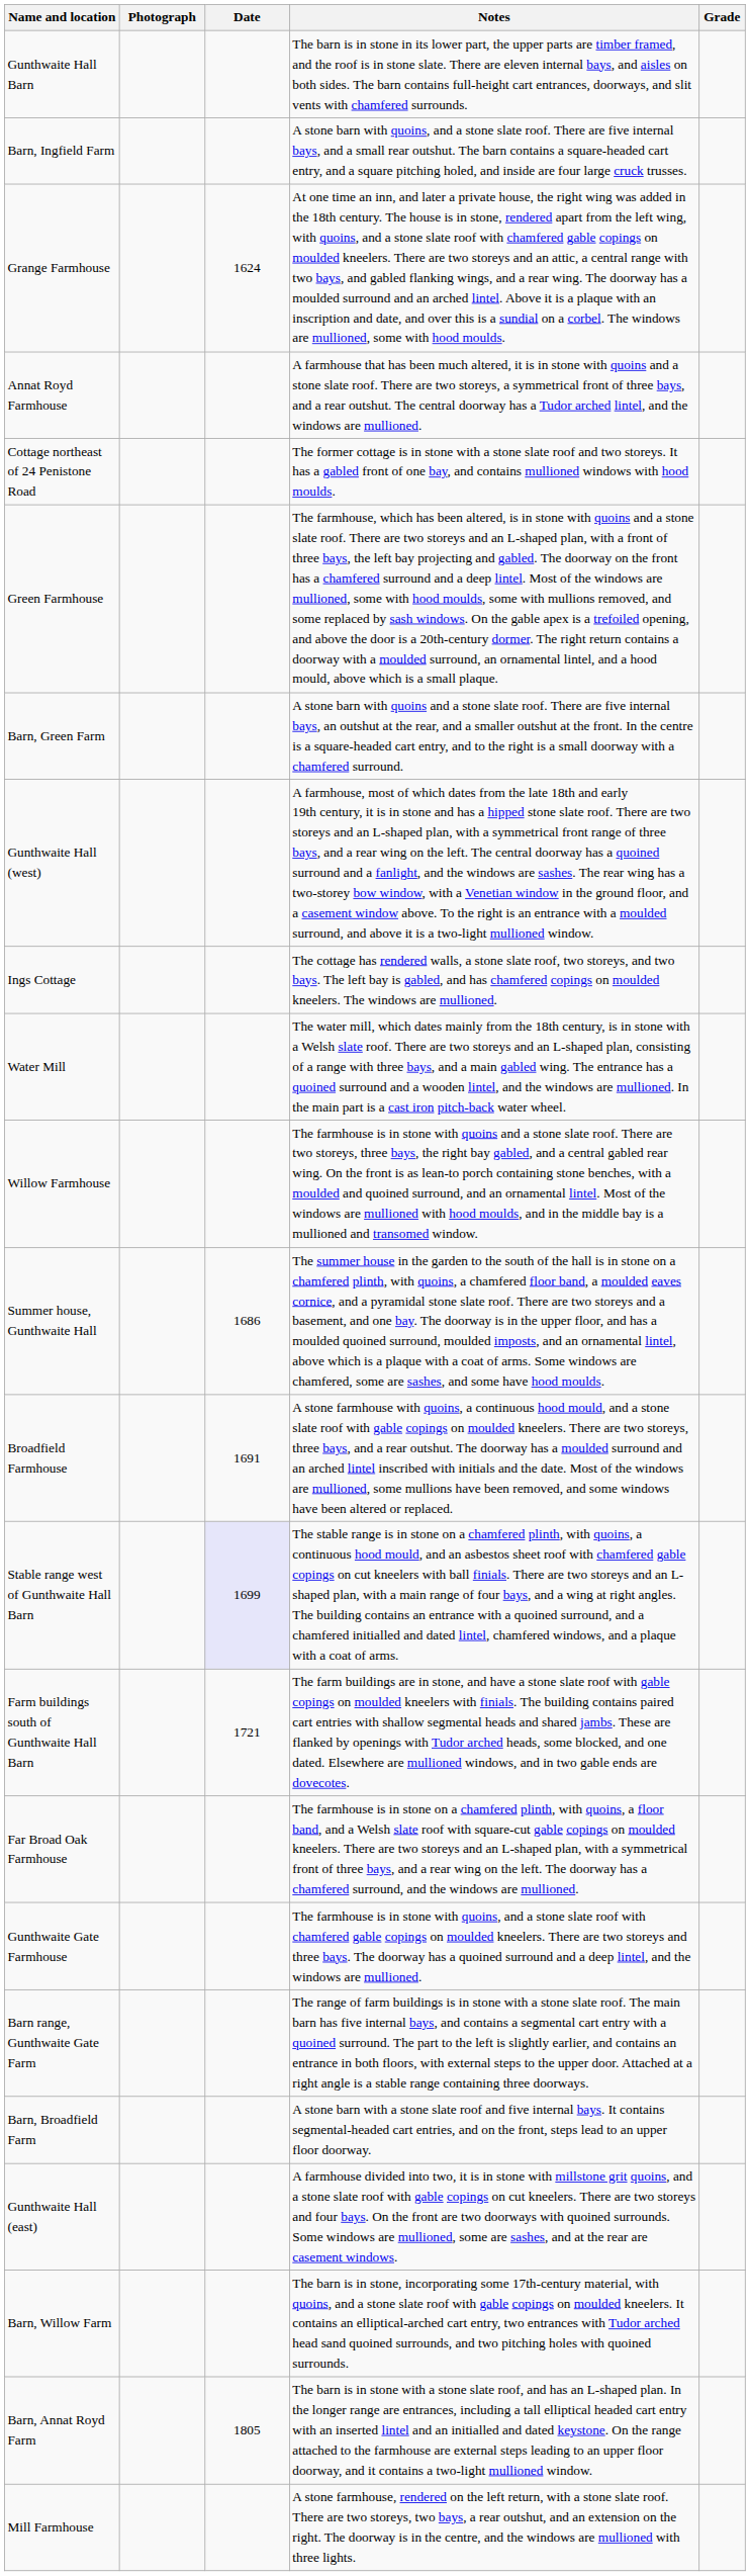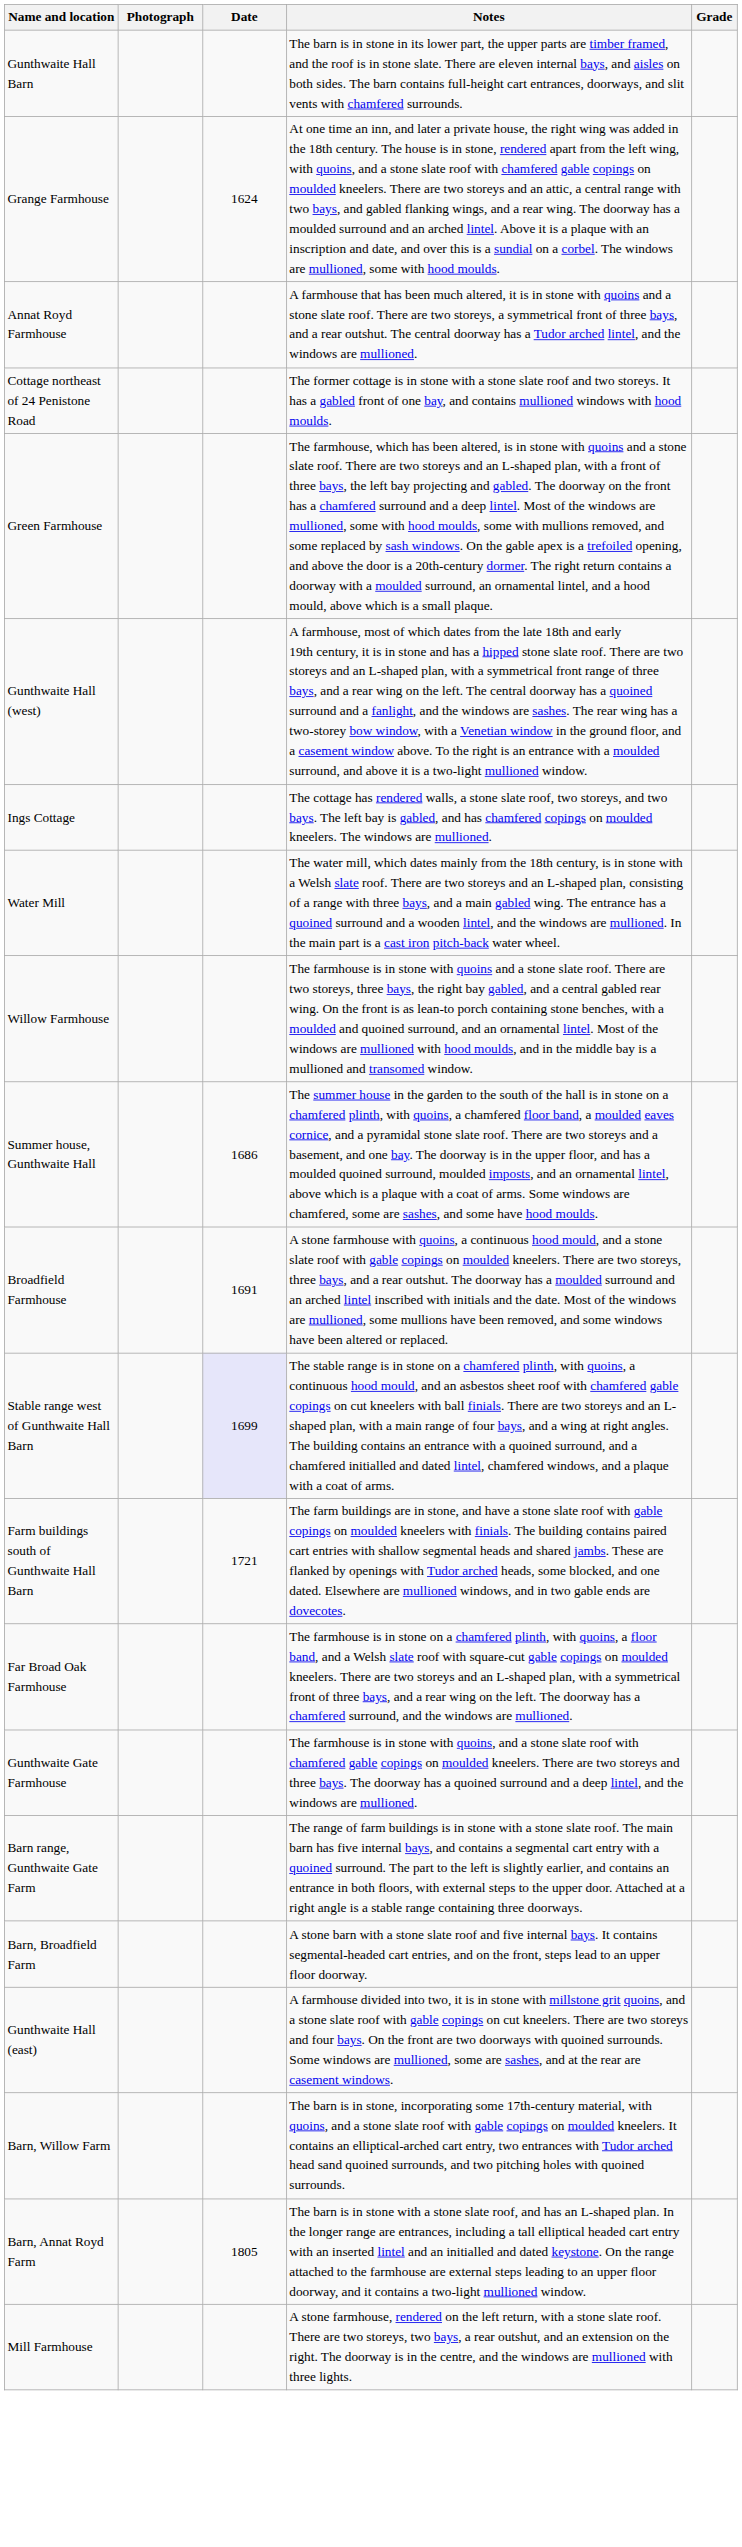 <table class="wikitable sortable plainrowheaders" style="width:100%; border:0; text-align:left; line-height:150%;">
 <tr>
 <th scope="col"  style="width:150px">Name and location</th>
 <th scope="col"  style="width:100px" class="unsortable">Photograph</th>
 <th scope="col"  style="width:120px">Date</th>
 <th scope="col"  style="width:650px" class="unsortable">Notes</th>
 <th scope="col"  style="width:50px">Grade</th>
 </tr>
 <tr>
 <td>Gunthwaite Hall Barn<br><small></small></td>
 <td></td>
 <td align="center"></td>
 <td>The barn is in stone in its lower part, the upper parts are <a href='#'>timber framed</a>, and the roof is in stone slate.  There are eleven internal <a href='#'>bays</a>, and <a href='#'>aisles</a> on both sides.  The barn contains full-height cart entrances, doorways, and slit vents with <a href='#'>chamfered</a> surrounds.</td>
-<td align="center" ></td>
-</tr>
-<tr>
-<td>Barn, Ingfield Farm<br><small></small></td>
-<td></td>
-<td align="center"></td>
-<td>A stone barn with <a href='#'>quoins</a>, and a stone slate roof.  There are five internal <a href='#'>bays</a>, and a small rear outshut.  The barn contains a square-headed cart entry, and a square pitching holed, and inside are four large <a href='#'>cruck</a> trusses.</td>
 <td align="center" ></td>
 </tr>
 <tr>
 <td>Grange Farmhouse<br><small></small></td>
 <td></td>
 <td align="center">1624</td>
 <td>At one time an inn, and later a private house, the right wing was added in the 18th century.  The house is in stone, <a href='#'>rendered</a> apart from the left wing, with <a href='#'>quoins</a>, and a stone slate roof with <a href='#'>chamfered</a> <a href='#'>gable</a> <a href='#'>copings</a> on <a href='#'>moulded</a> kneelers.  There are two storeys and an attic, a central range with two <a href='#'>bays</a>, and gabled flanking wings, and a rear wing.  The doorway has a moulded surround and an arched <a href='#'>lintel</a>.  Above it is a plaque with an inscription and date, and over this is a <a href='#'>sundial</a> on a <a href='#'>corbel</a>.  The windows are <a href='#'>mullioned</a>, some with <a href='#'>hood moulds</a>.</td>
 <td align="center" ></td>
 </tr>
 <tr>
 <td>Annat Royd Farmhouse<br><small></small></td>
 <td></td>
 <td align="center"></td>
 <td>A farmhouse that has been much altered, it is in stone with <a href='#'>quoins</a> and a stone slate roof.  There are two storeys, a symmetrical front of three <a href='#'>bays</a>, and a rear outshut.  The central doorway has a <a href='#'>Tudor arched</a> <a href='#'>lintel</a>, and the windows are <a href='#'>mullioned</a>.</td>
 <td align="center" ></td>
 </tr>
 <tr>
 <td>Cottage northeast of 24 Penistone Road<br><small></small></td>
 <td></td>
 <td align="center"></td>
 <td>The former cottage is in stone with a stone slate roof and two storeys.  It has a <a href='#'>gabled</a> front of one <a href='#'>bay</a>, and contains <a href='#'>mullioned</a> windows with <a href='#'>hood moulds</a>.</td>
 <td align="center" ></td>
 </tr>
 <tr>
 <td>Green Farmhouse<br><small></small></td>
 <td></td>
 <td align="center"></td>
 <td>The farmhouse, which has been altered, is in stone with <a href='#'>quoins</a> and a stone slate roof.  There are two storeys and an L-shaped plan, with a front of three <a href='#'>bays</a>, the left bay projecting and <a href='#'>gabled</a>.  The doorway on the front has a <a href='#'>chamfered</a> surround and a deep <a href='#'>lintel</a>.  Most of the windows are <a href='#'>mullioned</a>, some with <a href='#'>hood moulds</a>, some with mullions removed, and some replaced by <a href='#'>sash windows</a>.  On the gable apex is a <a href='#'>trefoiled</a> opening, and above the door is a 20th-century <a href='#'>dormer</a>.  The right return contains a doorway with a <a href='#'>moulded</a> surround, an ornamental lintel, and a hood mould, above which is a small plaque.</td>
-<td align="center" ></td>
-</tr>
-<tr>
-<td>Barn, Green Farm<br><small></small></td>
-<td></td>
-<td align="center"></td>
-<td>A stone barn with <a href='#'>quoins</a> and a stone slate roof.  There are five internal <a href='#'>bays</a>, an outshut at the rear, and a smaller outshut at the front.  In the centre is a square-headed cart entry, and to the right is a small doorway with a <a href='#'>chamfered</a> surround.</td>
 <td align="center" ></td>
 </tr>
 <tr>
 <td>Gunthwaite Hall (west)<br><small></small></td>
 <td></td>
 <td align="center"></td>
 <td>A farmhouse, most of which dates from the late 18th and early 19th century, it is in stone and has a <a href='#'>hipped</a> stone slate roof.  There are two storeys and an L-shaped plan, with a symmetrical front range of three <a href='#'>bays</a>, and a rear wing on the left.  The central doorway has a <a href='#'>quoined</a> surround and a <a href='#'>fanlight</a>, and the windows are <a href='#'>sashes</a>.  The rear wing has a two-storey <a href='#'>bow window</a>, with a <a href='#'>Venetian window</a> in the ground floor, and a <a href='#'>casement window</a> above.  To the right is an entrance with a <a href='#'>moulded</a> surround, and above it is a two-light <a href='#'>mullioned</a> window.</td>
 <td align="center" ></td>
 </tr>
 <tr>
 <td>Ings Cottage<br><small></small></td>
 <td></td>
 <td align="center"></td>
 <td>The cottage has <a href='#'>rendered</a> walls, a stone slate roof, two storeys, and two <a href='#'>bays</a>.  The left bay is <a href='#'>gabled</a>, and has <a href='#'>chamfered</a> <a href='#'>copings</a> on <a href='#'>moulded</a> kneelers.  The windows are <a href='#'>mullioned</a>.</td>
 <td align="center" ></td>
 </tr>
 <tr>
 <td>Water Mill<br><small></small></td>
 <td></td>
 <td align="center"></td>
 <td>The water mill, which dates mainly from the 18th century, is in  stone with a Welsh <a href='#'>slate</a> roof.  There are two storeys and an L-shaped plan, consisting of a range with three <a href='#'>bays</a>, and a main <a href='#'>gabled</a> wing.  The entrance has a <a href='#'>quoined</a> surround and a wooden <a href='#'>lintel</a>, and the windows are <a href='#'>mullioned</a>.  In the main part is a <a href='#'>cast iron</a> <a href='#'>pitch-back</a> water wheel.</td>
 <td align="center" ></td>
 </tr>
 <tr>
 <td>Willow Farmhouse<br><small></small></td>
 <td></td>
 <td align="center"></td>
 <td>The farmhouse is in stone with <a href='#'>quoins</a> and a stone slate roof.  There are two storeys, three <a href='#'>bays</a>, the right bay <a href='#'>gabled</a>, and a central gabled rear wing.  On the front is as lean-to porch containing stone benches, with a <a href='#'>moulded</a> and quoined surround, and an ornamental <a href='#'>lintel</a>.  Most of the windows are <a href='#'>mullioned</a> with <a href='#'>hood moulds</a>, and in the middle bay is a mullioned and <a href='#'>transomed</a> window.</td>
 <td align="center" ></td>
 </tr>
 <tr>
 <td>Summer house, Gunthwaite Hall<br><small></small></td>
 <td></td>
 <td align="center">1686</td>
 <td>The <a href='#'>summer house</a> in the garden to the south of the hall is in stone on a <a href='#'>chamfered</a> <a href='#'>plinth</a>, with <a href='#'>quoins</a>, a chamfered <a href='#'>floor band</a>, a <a href='#'>moulded</a> <a href='#'>eaves</a> <a href='#'>cornice</a>, and a pyramidal stone slate roof.  There are two storeys and a basement, and one <a href='#'>bay</a>.  The doorway is in the upper floor, and has a moulded quoined surround, moulded <a href='#'>imposts</a>, and an ornamental <a href='#'>lintel</a>, above which is a plaque with a coat of arms.  Some windows are chamfered, some are <a href='#'>sashes</a>, and some have <a href='#'>hood moulds</a>.</td>
 <td align="center" ></td>
 </tr>
 <tr>
 <td>Broadfield Farmhouse<br><small></small></td>
 <td></td>
 <td align="center">1691</td>
 <td>A stone farmhouse with <a href='#'>quoins</a>, a continuous <a href='#'>hood mould</a>, and a stone slate roof with <a href='#'>gable</a> <a href='#'>copings</a> on <a href='#'>moulded</a> kneelers.  There are two storeys, three <a href='#'>bays</a>, and a rear outshut. The doorway has a <a href='#'>moulded</a> surround and an arched <a href='#'>lintel</a> inscribed with initials and the date.  Most of the windows are <a href='#'>mullioned</a>, some mullions have been removed, and some windows have been altered or replaced.</td>
 <td align="center" ></td>
 </tr>
 <tr>
 <td>Stable range west of Gunthwaite Hall Barn<br><small></small></td>
 <td></td>
 <td align="center" style="background: lavender;">1699</td>
 <td>The stable range is in stone on a <a href='#'>chamfered</a> <a href='#'>plinth</a>, with <a href='#'>quoins</a>, a continuous <a href='#'>hood mould</a>, and an asbestos sheet roof with <a href='#'>chamfered</a> <a href='#'>gable</a> <a href='#'>copings</a> on cut kneelers with ball <a href='#'>finials</a>.  There are two storeys and an L-shaped plan, with a main range of four <a href='#'>bays</a>, and a wing at right angles.  The building contains an entrance with a quoined surround, and a chamfered initialled and dated <a href='#'>lintel</a>, chamfered windows, and a plaque with a coat of arms.</td>
 <td align="center" ></td>
 </tr>
 <tr>
 <td>Farm buildings south of Gunthwaite Hall Barn<br><small></small></td>
 <td></td>
 <td align="center">1721</td>
 <td>The farm buildings are in stone, and have a stone slate roof with <a href='#'>gable</a> <a href='#'>copings</a> on <a href='#'>moulded</a> kneelers with <a href='#'>finials</a>.  The building contains paired cart entries with shallow segmental heads and shared <a href='#'>jambs</a>.  These are flanked by openings with <a href='#'>Tudor arched</a> heads, some blocked, and one dated.  Elsewhere are <a href='#'>mullioned</a> windows, and in two gable ends are <a href='#'>dovecotes</a>.</td>
 <td align="center" ></td>
 </tr>
 <tr>
 <td>Far Broad Oak Farmhouse<br><small></small></td>
 <td></td>
 <td align="center"></td>
 <td>The farmhouse is in stone on a <a href='#'>chamfered</a> <a href='#'>plinth</a>, with <a href='#'>quoins</a>, a <a href='#'>floor band</a>, and a Welsh <a href='#'>slate</a> roof with square-cut <a href='#'>gable</a> <a href='#'>copings</a> on <a href='#'>moulded</a> kneelers.  There are two storeys and an L-shaped plan, with a symmetrical front of three <a href='#'>bays</a>, and a rear wing on the left.  The doorway has a <a href='#'>chamfered</a> surround, and the windows are <a href='#'>mullioned</a>.</td>
 <td align="center" ></td>
 </tr>
 <tr>
 <td>Gunthwaite Gate Farmhouse<br><small></small></td>
 <td></td>
 <td align="center"></td>
 <td>The farmhouse is in stone with <a href='#'>quoins</a>, and a stone slate roof with <a href='#'>chamfered</a> <a href='#'>gable</a> <a href='#'>copings</a> on <a href='#'>moulded</a> kneelers.  There are two storeys and three <a href='#'>bays</a>.  The doorway has a quoined surround and a deep <a href='#'>lintel</a>, and the windows are <a href='#'>mullioned</a>.</td>
 <td align="center" ></td>
 </tr>
 <tr>
 <td>Barn range,<br>Gunthwaite Gate Farm<br><small></small></td>
 <td></td>
 <td align="center"></td>
 <td>The range of farm buildings is in stone with a stone slate roof.  The main barn has five internal <a href='#'>bays</a>, and contains a segmental cart entry with a <a href='#'>quoined</a> surround.  The part to the left is slightly earlier, and contains an entrance in both floors, with external steps to the upper door.  Attached at a right angle is a stable range containing three doorways.</td>
 <td align="center" ></td>
 </tr>
 <tr>
 <td>Barn, Broadfield Farm<br><small></small></td>
 <td></td>
 <td align="center"></td>
 <td>A stone barn with a stone slate roof and five internal <a href='#'>bays</a>.  It contains segmental-headed cart entries, and on the front, steps lead to an upper floor doorway.</td>
 <td align="center" ></td>
 </tr>
 <tr>
 <td>Gunthwaite Hall (east)<br><small></small></td>
 <td></td>
 <td align="center"></td>
 <td>A farmhouse divided into two, it is in stone with <a href='#'>millstone grit</a> <a href='#'>quoins</a>, and a stone slate roof with <a href='#'>gable</a> <a href='#'>copings</a> on cut kneelers. There are two storeys and four <a href='#'>bays</a>.  On the front are two doorways with quoined surrounds.  Some windows are <a href='#'>mullioned</a>, some are <a href='#'>sashes</a>, and at the rear are <a href='#'>casement windows</a>.</td>
 <td align="center" ></td>
 </tr>
 <tr>
 <td>Barn, Willow Farm<br><small></small></td>
 <td></td>
 <td align="center"></td>
 <td>The barn is in stone, incorporating some 17th-century material, with <a href='#'>quoins</a>, and a stone slate roof with <a href='#'>gable</a> <a href='#'>copings</a> on <a href='#'>moulded</a> kneelers.  It contains an elliptical-arched cart entry, two entrances with <a href='#'>Tudor arched</a> head sand quoined surrounds, and two pitching holes with quoined surrounds.</td>
 <td align="center" ></td>
 </tr>
 <tr>
 <td>Barn, Annat Royd Farm<br><small></small></td>
 <td></td>
 <td align="center">1805</td>
 <td>The barn is in stone with a stone slate roof, and has an L-shaped plan.  In the longer range are entrances, including a tall elliptical headed cart entry with an inserted <a href='#'>lintel</a> and an initialled and dated <a href='#'>keystone</a>.  On the range attached to the farmhouse are external steps leading to an upper floor doorway, and it contains a two-light <a href='#'>mullioned</a> window.</td>
 <td align="center" ></td>
 </tr>
 <tr>
 <td>Mill Farmhouse<br><small></small></td>
 <td></td>
 <td align="center"></td>
 <td>A stone farmhouse, <a href='#'>rendered</a> on the left return, with a stone slate roof.  There are two storeys, two <a href='#'>bays</a>, a rear outshut, and an extension on the right.  The doorway is in the centre, and the windows are <a href='#'>mullioned</a> with three lights.</td>
 <td align="center" ></td>
 </tr>
 <tr>
 </tr>
 </table>
